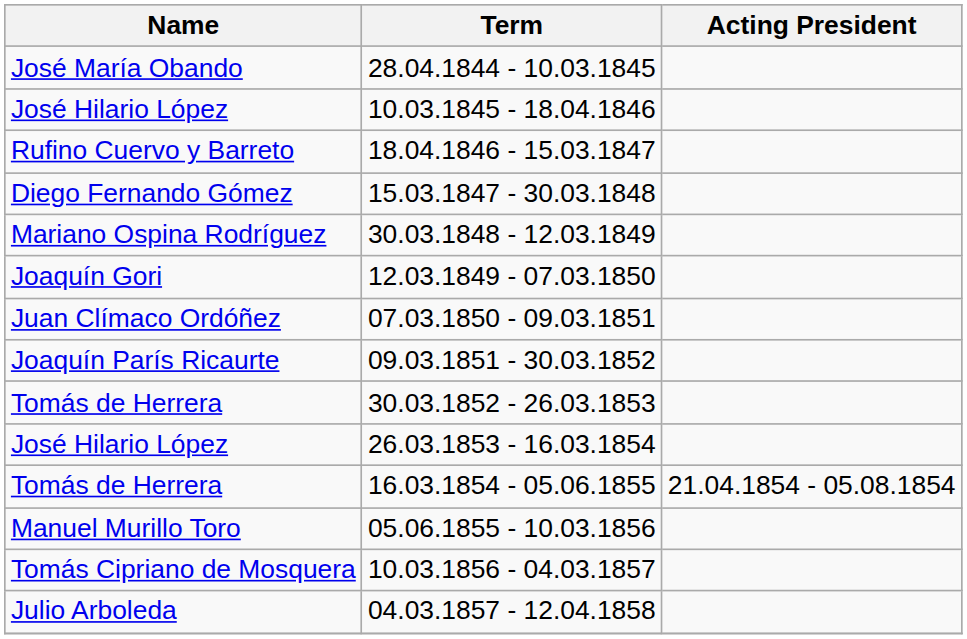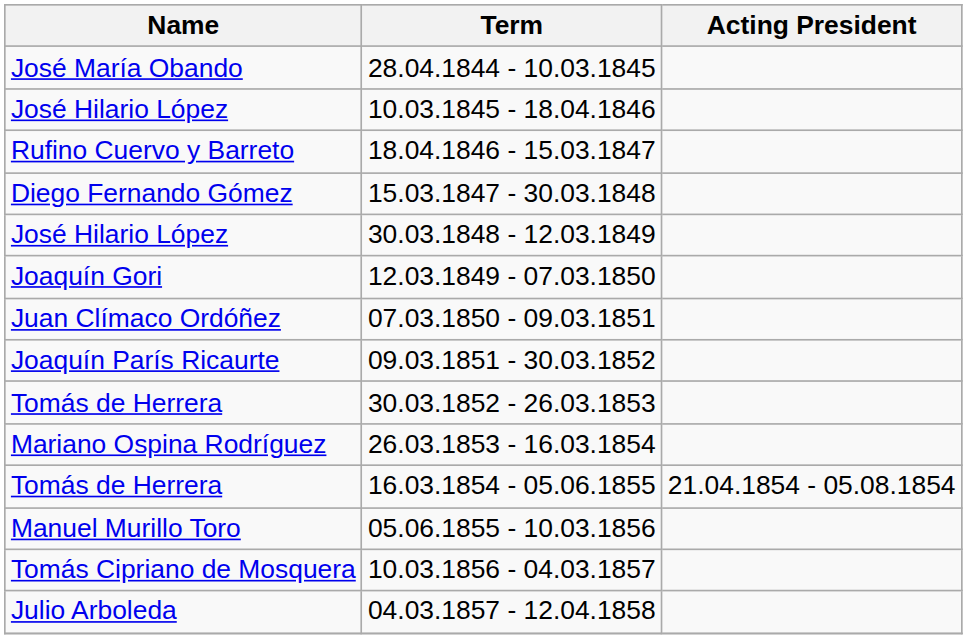 <table class="wikitable">
 <tr>
 <th>Name</th>
 <th>Term</th>
 <th>Acting President</th>
 </tr>
 <tr>
 <td><a href='#'>José María Obando</a></td>
 <td>28.04.1844 - 10.03.1845</td>
 <td></td>
 </tr>
 <tr>
 <td><a href='#'>José Hilario López</a></td>
 <td>10.03.1845 - 18.04.1846</td>
 <td></td>
 </tr>
 <tr>
 <td><a href='#'>Rufino Cuervo y Barreto</a></td>
 <td>18.04.1846 - 15.03.1847</td>
 <td></td>
 </tr>
 <tr>
 <td><a href='#'>Diego Fernando Gómez</a></td>
 <td>15.03.1847 - 30.03.1848</td>
 <td></td>
 </tr>
 <tr>
-<td><a href='#'>Mariano Ospina Rodríguez</a></td>
+<td><a href='#'>José Hilario López</a></td>
 <td>30.03.1848 - 12.03.1849</td>
 <td></td>
 </tr>
 <tr>
 <td><a href='#'>Joaquín Gori</a></td>
 <td>12.03.1849 - 07.03.1850</td>
 <td></td>
 </tr>
 <tr>
 <td><a href='#'>Juan Clímaco Ordóñez</a></td>
 <td>07.03.1850 - 09.03.1851</td>
 <td></td>
 </tr>
 <tr>
 <td><a href='#'>Joaquín París Ricaurte</a></td>
 <td>09.03.1851 - 30.03.1852</td>
 <td></td>
 </tr>
 <tr>
 <td><a href='#'>Tomás de Herrera</a></td>
 <td>30.03.1852 - 26.03.1853</td>
 <td></td>
 </tr>
 <tr>
-<td><a href='#'>José Hilario López</a></td>
+<td><a href='#'>Mariano Ospina Rodríguez</a></td>
 <td>26.03.1853 - 16.03.1854</td>
 <td></td>
 </tr>
 <tr>
 <td><a href='#'>Tomás de Herrera</a></td>
 <td>16.03.1854 - 05.06.1855</td>
 <td>21.04.1854 - 05.08.1854</td>
 </tr>
 <tr>
 <td><a href='#'>Manuel Murillo Toro</a></td>
 <td>05.06.1855 - 10.03.1856</td>
 <td></td>
 </tr>
 <tr>
 <td><a href='#'>Tomás Cipriano de Mosquera</a></td>
 <td>10.03.1856 - 04.03.1857</td>
 <td></td>
 </tr>
 <tr>
 <td><a href='#'>Julio Arboleda</a></td>
 <td>04.03.1857 - 12.04.1858</td>
 <td></td>
 </tr>
 <tr>
 </tr>
 </table>
